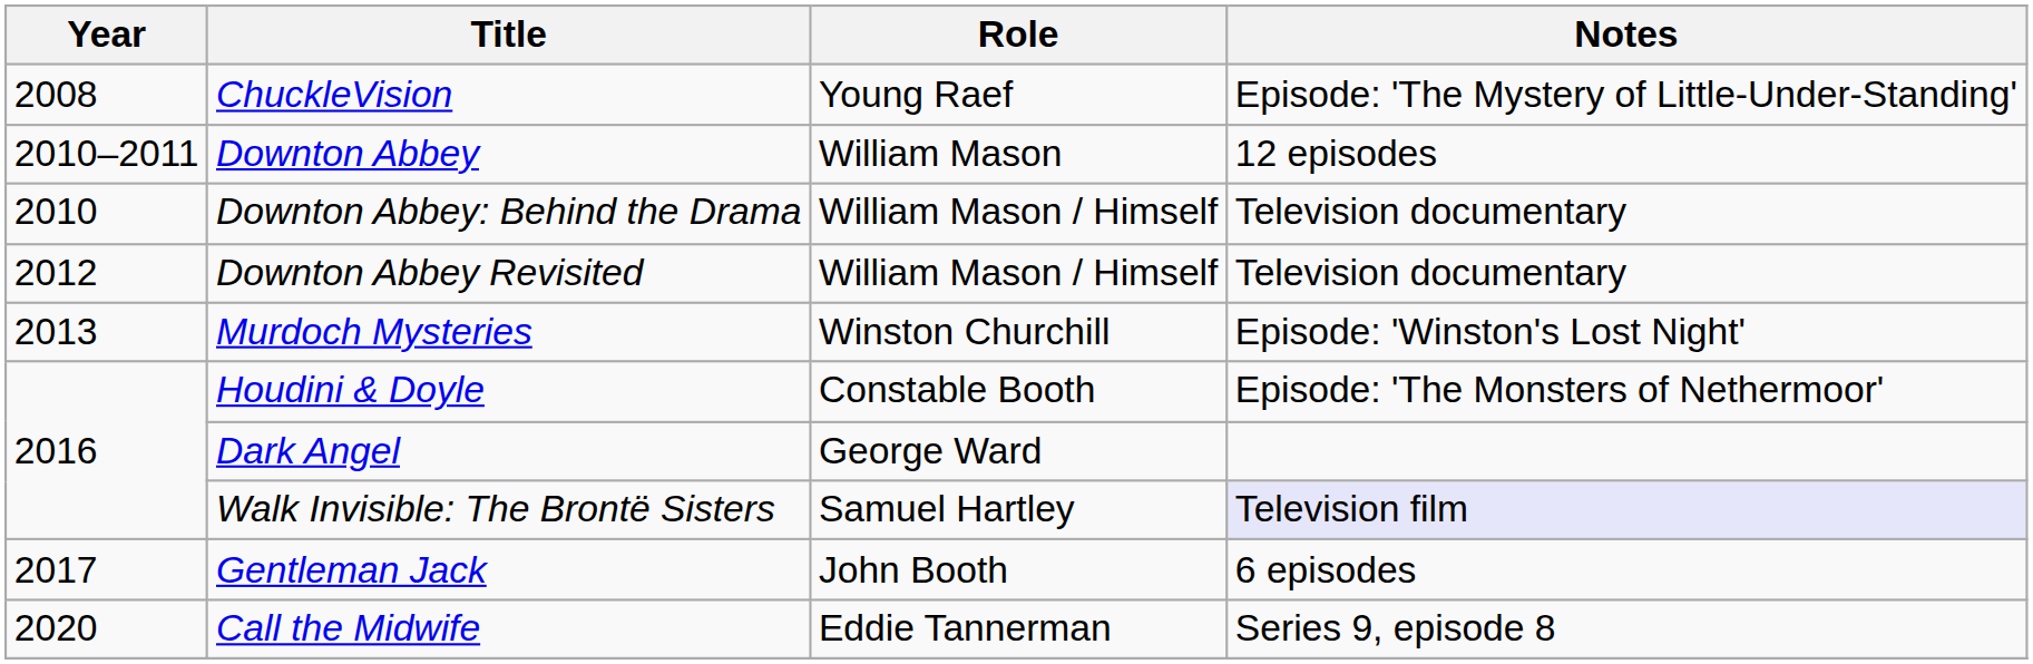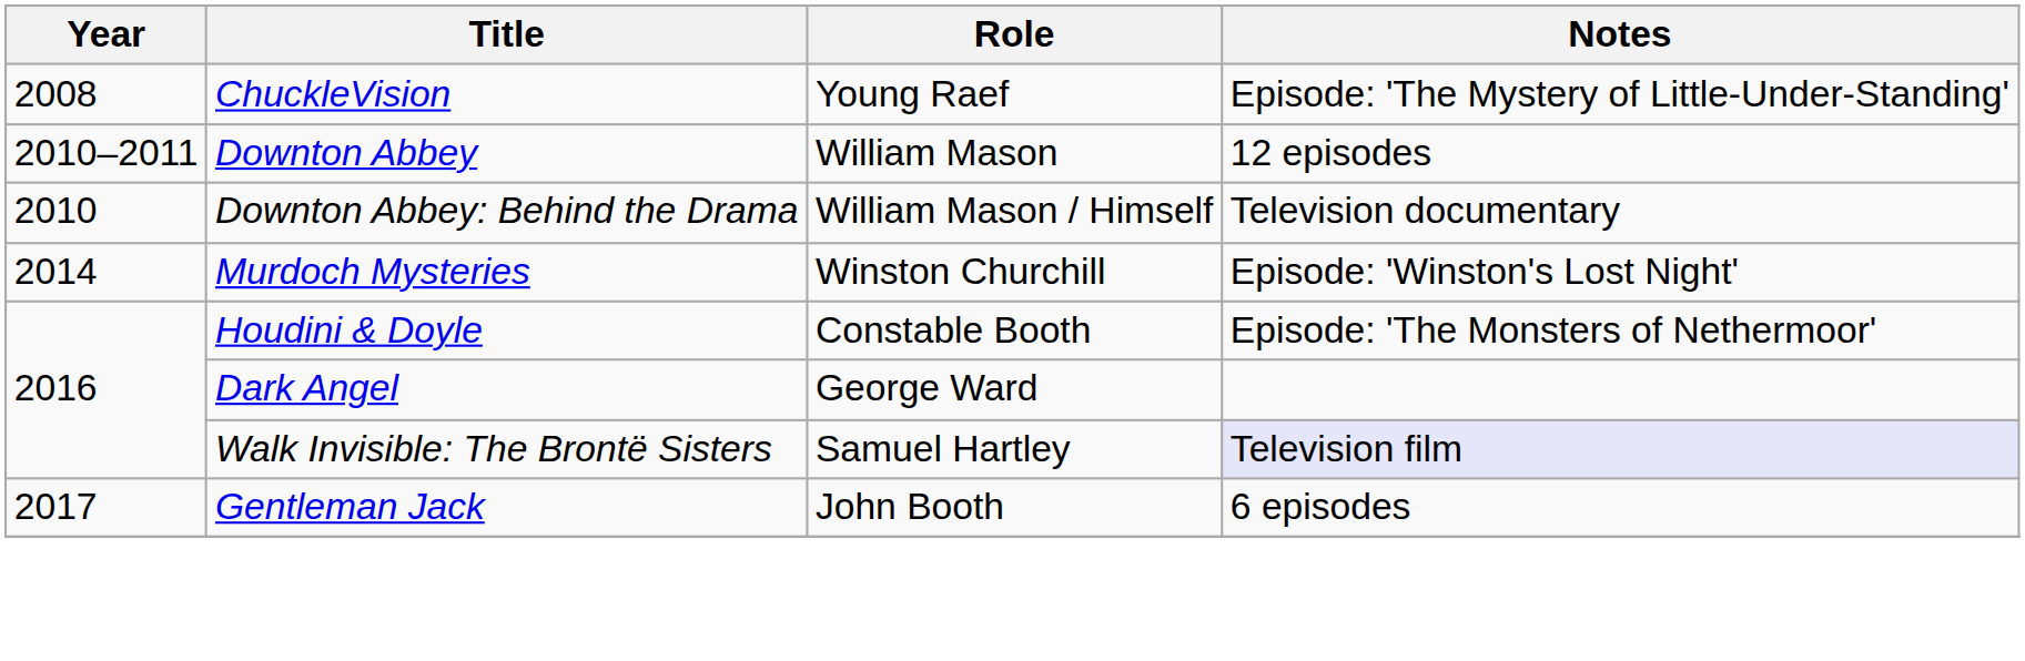 <table class="wikitable sortable">
 <tr>
 <th>Year</th>
 <th>Title</th>
 <th>Role</th>
 <th class="unsortable">Notes</th>
 </tr>
 <tr>
 <td>2008</td>
 <td><em><a href='#'>ChuckleVision</a></em></td>
 <td>Young Raef</td>
 <td>Episode: 'The Mystery of Little-Under-Standing'</td>
 </tr>
 <tr>
 <td>2010–2011</td>
 <td><em><a href='#'>Downton Abbey</a></em></td>
 <td>William Mason</td>
 <td>12 episodes</td>
 </tr>
 <tr>
 <td>2010</td>
 <td><em>Downton Abbey: Behind the Drama</em></td>
 <td>William Mason / Himself</td>
 <td>Television documentary</td>
 </tr>
 <tr>
-<td>2012</td>
-<td><em>Downton Abbey Revisited</em></td>
-<td>William Mason / Himself</td>
-<td>Television documentary</td>
-</tr>
-<tr>
-<td>2013</td>
+<td>2014</td>
 <td><em><a href='#'>Murdoch Mysteries</a></em></td>
 <td>Winston Churchill</td>
 <td>Episode: 'Winston's Lost Night'</td>
 </tr>
 <tr>
 <td rowspan="3">2016</td>
 <td><em><a href='#'>Houdini & Doyle</a></em></td>
 <td>Constable Booth</td>
 <td>Episode: 'The Monsters of Nethermoor'</td>
 </tr>
 <tr>
 <td><em><a href='#'>Dark Angel</a></em></td>
 <td>George Ward</td>
 <td></td>
 </tr>
 <tr>
 <td><em>Walk Invisible: The Brontë Sisters</em></td>
 <td>Samuel Hartley</td>
 <td style="background: lavender;">Television film</td>
 </tr>
 <tr>
 <td>2017</td>
 <td><em><a href='#'>Gentleman Jack</a></em></td>
 <td>John Booth</td>
 <td>6 episodes</td>
 </tr>
 <tr>
-<td>2020</td>
-<td><em><a href='#'>Call the Midwife</a></em></td>
-<td>Eddie Tannerman</td>
-<td>Series 9, episode 8</td>
-</tr>
-<tr>
 </tr>
 </table>
